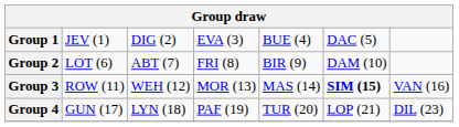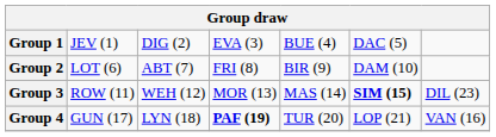 <table class="wikitable" style="text-align:center; font-size:85%">
 <tr>
 <th colspan="7">Group draw</th>
 </tr>
 <tr>
 <th>Group 1</th>
 <td align="left"> <a href='#'>JEV</a> (1)</td>
 <td align="left"> <a href='#'>DIG</a> (2)</td>
 <td align="left"> <a href='#'>EVA</a> (3)</td>
 <td align="left"> <a href='#'>BUE</a> (4)</td>
 <td align="left"> <a href='#'>DAC</a> (5)</td>
 <td></td>
 </tr>
 <tr>
 <th>Group 2</th>
 <td align="left"> <a href='#'>LOT</a> (6)</td>
 <td align="left"> <a href='#'>ABT</a> (7)</td>
 <td align="left"> <a href='#'>FRI</a> (8)</td>
 <td align="left"> <a href='#'>BIR</a> (9)</td>
 <td align="left"> <a href='#'>DAM</a> (10)</td>
 <td></td>
 </tr>
 <tr>
 <th>Group 3</th>
 <td align="left"> <a href='#'>ROW</a> (11)</td>
 <td align="left"> <a href='#'>WEH</a> (12)</td>
 <td align="left"> <a href='#'>MOR</a> (13)</td>
 <td align="left"> <a href='#'>MAS</a> (14)</td>
 <td align="left"><strong> <a href='#'>SIM</a> (15)</strong></td>
-<td align="left"> <a href='#'>VAN</a> (16)</td>
+<td align="left"> <a href='#'>DIL</a> (23)</td>
 </tr>
 <tr>
 <th>Group 4</th>
 <td align="left"> <a href='#'>GUN</a> (17)</td>
 <td align="left"> <a href='#'>LYN</a> (18)</td>
-<td align="left"> <a href='#'>PAF</a> (19)</td>
+<td align="left"><strong> <a href='#'>PAF</a> (19)</strong></td>
 <td align="left"> <a href='#'>TUR</a> (20)</td>
 <td align="left"> <a href='#'>LOP</a> (21)</td>
-<td align="left"> <a href='#'>DIL</a> (23)</td>
+<td align="left"> <a href='#'>VAN</a> (16)</td>
 </tr>
 <tr>
 </tr>
 </table>
